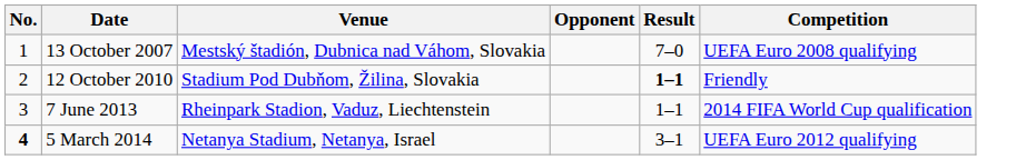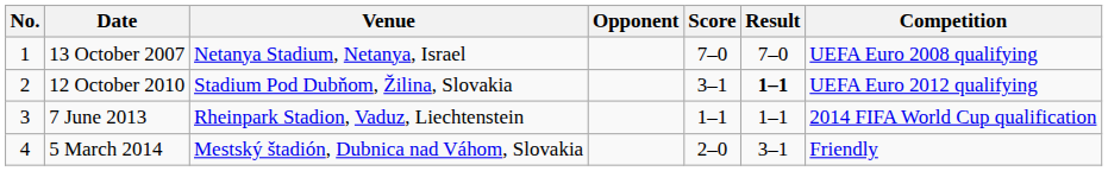 <table class="wikitable sortable">
 <tr>
 <th scope="col">No.</th>
 <th scope="col">Date</th>
 <th scope="col">Venue</th>
 <th scope="col">Opponent</th>
+<th scope="col">Score</th>
 <th scope="col">Result</th>
 <th scope="col">Competition</th>
 </tr>
 <tr>
 <td align="center">1</td>
 <td>13 October 2007</td>
-<td><a href='#'>Mestský štadión</a>, <a href='#'>Dubnica nad Váhom</a>, Slovakia</td>
+<td><a href='#'>Netanya Stadium</a>, <a href='#'>Netanya</a>, Israel</td>
 <td></td>
+<td align="center">7–0</td>
 <td align="center">7–0</td>
 <td><a href='#'>UEFA Euro 2008 qualifying</a></td>
 </tr>
 <tr>
 <td align="center">2</td>
 <td>12 October 2010</td>
 <td><a href='#'>Stadium Pod Dubňom</a>, <a href='#'>Žilina</a>, Slovakia</td>
 <td></td>
+<td align="center">3–1</td>
 <td align="center"><strong>1–1</strong></td>
-<td><a href='#'>Friendly</a></td>
+<td><a href='#'>UEFA Euro 2012 qualifying</a></td>
 </tr>
 <tr>
 <td align="center">3</td>
 <td>7 June 2013</td>
 <td><a href='#'>Rheinpark Stadion</a>, <a href='#'>Vaduz</a>, Liechtenstein</td>
 <td></td>
 <td align="center">1–1</td>
+<td align="center">1–1</td>
 <td><a href='#'>2014 FIFA World Cup qualification</a></td>
 </tr>
 <tr>
-<td align="center"><strong>4</strong></td>
+<td align="center">4</td>
 <td>5 March 2014</td>
-<td><a href='#'>Netanya Stadium</a>, <a href='#'>Netanya</a>, Israel</td>
+<td><a href='#'>Mestský štadión</a>, <a href='#'>Dubnica nad Váhom</a>, Slovakia</td>
 <td></td>
+<td align="center">2–0</td>
 <td align="center">3–1</td>
-<td><a href='#'>UEFA Euro 2012 qualifying</a></td>
+<td><a href='#'>Friendly</a></td>
 </tr>
 </table>
